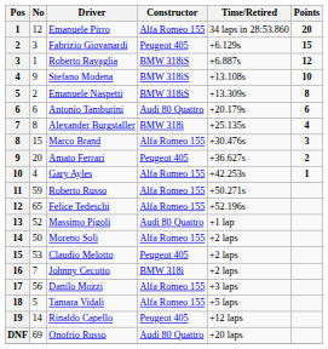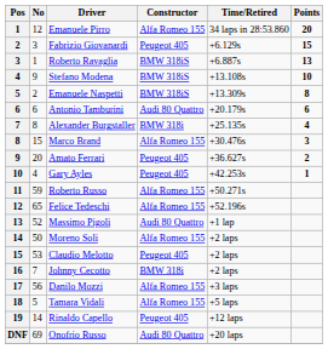 <table class="wikitable" style="font-size: 80%;">
 <tr>
 <th>Pos</th>
 <th>No</th>
 <th>Driver</th>
 <th>Constructor</th>
 <th>Time/Retired</th>
 <th>Points</th>
 </tr>
 <tr>
 <th>1</th>
 <td>12</td>
 <td> <a href='#'>Emanuele Pirro</a></td>
 <td><a href='#'>Alfa Romeo 155</a></td>
 <td>34 laps in 28:53.860</td>
 <td align=center><strong>20</strong></td>
 </tr>
 <tr>
 <th>2</th>
 <td>3</td>
 <td> <a href='#'>Fabrizio Giovanardi</a></td>
 <td><a href='#'>Peugeot 405</a></td>
 <td>+6.129s</td>
 <td align=center><strong>15</strong></td>
 </tr>
 <tr>
 <th>3</th>
 <td>1</td>
 <td> <a href='#'>Roberto Ravaglia</a></td>
 <td><a href='#'>BMW 318iS</a></td>
 <td>+6.887s</td>
-<td align=center><strong>12</strong></td>
+<td align=center><strong>13</strong></td>
 </tr>
 <tr>
 <th>4</th>
 <td>9</td>
 <td> <a href='#'>Stefano Modena</a></td>
 <td><a href='#'>BMW 318iS</a></td>
 <td>+13.108s</td>
 <td align=center><strong>10</strong></td>
 </tr>
 <tr>
 <th>5</th>
 <td>2</td>
 <td> <a href='#'>Emanuele Naspetti</a></td>
 <td><a href='#'>BMW 318iS</a></td>
 <td>+13.309s</td>
 <td align=center><strong>8</strong></td>
 </tr>
 <tr>
 <th>6</th>
 <td>6</td>
 <td> <a href='#'>Antonio Tamburini</a></td>
 <td><a href='#'>Audi 80 Quattro</a></td>
 <td>+20.179s</td>
 <td align=center><strong>6</strong></td>
 </tr>
 <tr>
 <th>7</th>
 <td>8</td>
 <td> <a href='#'> Alexander Burgstaller</a></td>
 <td><a href='#'>BMW 318i</a></td>
 <td>+25.135s</td>
 <td align=center><strong>4</strong></td>
 </tr>
 <tr>
 <th>8</th>
 <td>15</td>
 <td> <a href='#'>Marco Brand</a></td>
 <td><a href='#'>Alfa Romeo 155</a></td>
 <td>+30.476s</td>
 <td align=center><strong>3</strong></td>
 </tr>
 <tr>
 <th>9</th>
 <td>20</td>
 <td> <a href='#'>Amato Ferrari</a></td>
 <td><a href='#'>Peugeot 405</a></td>
 <td>+36.627s</td>
 <td align=center><strong>2</strong></td>
 </tr>
 <tr>
 <th>10</th>
 <td>4</td>
 <td> <a href='#'>Gary Ayles</a></td>
-<td><a href='#'>Alfa Romeo 155</a></td>
+<td><a href='#'>Peugeot 405</a></td>
 <td>+42.253s</td>
 <td align=center><strong>1</strong></td>
 </tr>
 <tr>
 <th>11</th>
 <td>59</td>
 <td> <a href='#'>Roberto Russo</a></td>
 <td><a href='#'>Alfa Romeo 155</a></td>
 <td>+50.271s</td>
 <td></td>
 </tr>
 <tr>
 <th>12</th>
 <td>65</td>
 <td> <a href='#'>Felice Tedeschi</a></td>
 <td><a href='#'>Alfa Romeo 155</a></td>
 <td>+52.196s</td>
 <td></td>
 </tr>
 <tr>
 <th>13</th>
 <td>52</td>
 <td> <a href='#'>Massimo Pigoli</a></td>
 <td><a href='#'>Audi 80 Quattro</a></td>
 <td>+1 lap</td>
 <td></td>
 </tr>
 <tr>
 <th>14</th>
 <td>50</td>
 <td> <a href='#'>Moreno Soli</a></td>
 <td><a href='#'>Alfa Romeo 155</a></td>
 <td>+2 laps</td>
 <td></td>
 </tr>
 <tr>
 <th>15</th>
 <td>53</td>
 <td> <a href='#'>Claudio Melotto</a></td>
 <td><a href='#'>Peugeot 405</a></td>
 <td>+2 laps</td>
 <td></td>
 </tr>
 <tr>
 <th>16</th>
 <td>7</td>
 <td> <a href='#'>Johnny Cecotto</a></td>
 <td><a href='#'>BMW 318i</a></td>
 <td>+2 laps</td>
 <td></td>
 </tr>
 <tr>
 <th>17</th>
 <td>56</td>
 <td> <a href='#'>Danilo Mozzi</a></td>
 <td><a href='#'>Alfa Romeo 155</a></td>
 <td>+3 laps</td>
 <td></td>
 </tr>
 <tr>
 <th>18</th>
 <td>5</td>
 <td> <a href='#'>Tamara Vidali</a></td>
 <td><a href='#'>Alfa Romeo 155</a></td>
 <td>+5 laps</td>
 <td></td>
 </tr>
 <tr>
 <th>19</th>
 <td>14</td>
 <td> <a href='#'>Rinaldo Capello</a></td>
 <td><a href='#'>Peugeot 405</a></td>
 <td>+12 laps</td>
 <td></td>
 </tr>
 <tr>
 <th>DNF</th>
 <td>69</td>
 <td> <a href='#'>Onofrio Russo</a></td>
 <td><a href='#'>Audi 80 Quattro</a></td>
 <td>+20 laps</td>
 <td></td>
 </tr>
 <tr>
 </tr>
 </table>
